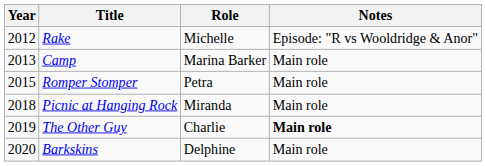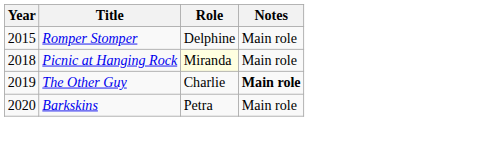 <table class="wikitable sortable">
 <tr>
 <th>Year</th>
 <th>Title</th>
 <th>Role</th>
 <th class="unsortable">Notes</th>
 </tr>
 <tr>
-<td>2012</td>
-<td><em><a href='#'>Rake</a></em></td>
-<td>Michelle</td>
-<td>Episode: "R vs Wooldridge & Anor"</td>
-</tr>
-<tr>
-<td>2013</td>
-<td><em><a href='#'>Camp</a></em></td>
-<td>Marina Barker</td>
-<td>Main role</td>
-</tr>
-<tr>
 <td>2015</td>
 <td><em><a href='#'>Romper Stomper</a></em></td>
-<td>Petra</td>
+<td>Delphine</td>
 <td>Main role</td>
 </tr>
 <tr>
 <td>2018</td>
 <td><em><a href='#'>Picnic at Hanging Rock</a></em></td>
-<td>Miranda</td>
+<td style="background: lightyellow;">Miranda</td>
 <td>Main role</td>
 </tr>
 <tr>
 <td>2019</td>
 <td><em><a href='#'>The Other Guy</a></em></td>
 <td>Charlie</td>
 <td><strong>Main role</strong></td>
 </tr>
 <tr>
 <td>2020</td>
 <td><em><a href='#'>Barkskins</a></em></td>
-<td>Delphine</td>
+<td>Petra</td>
 <td>Main role</td>
 </tr>
 </table>
